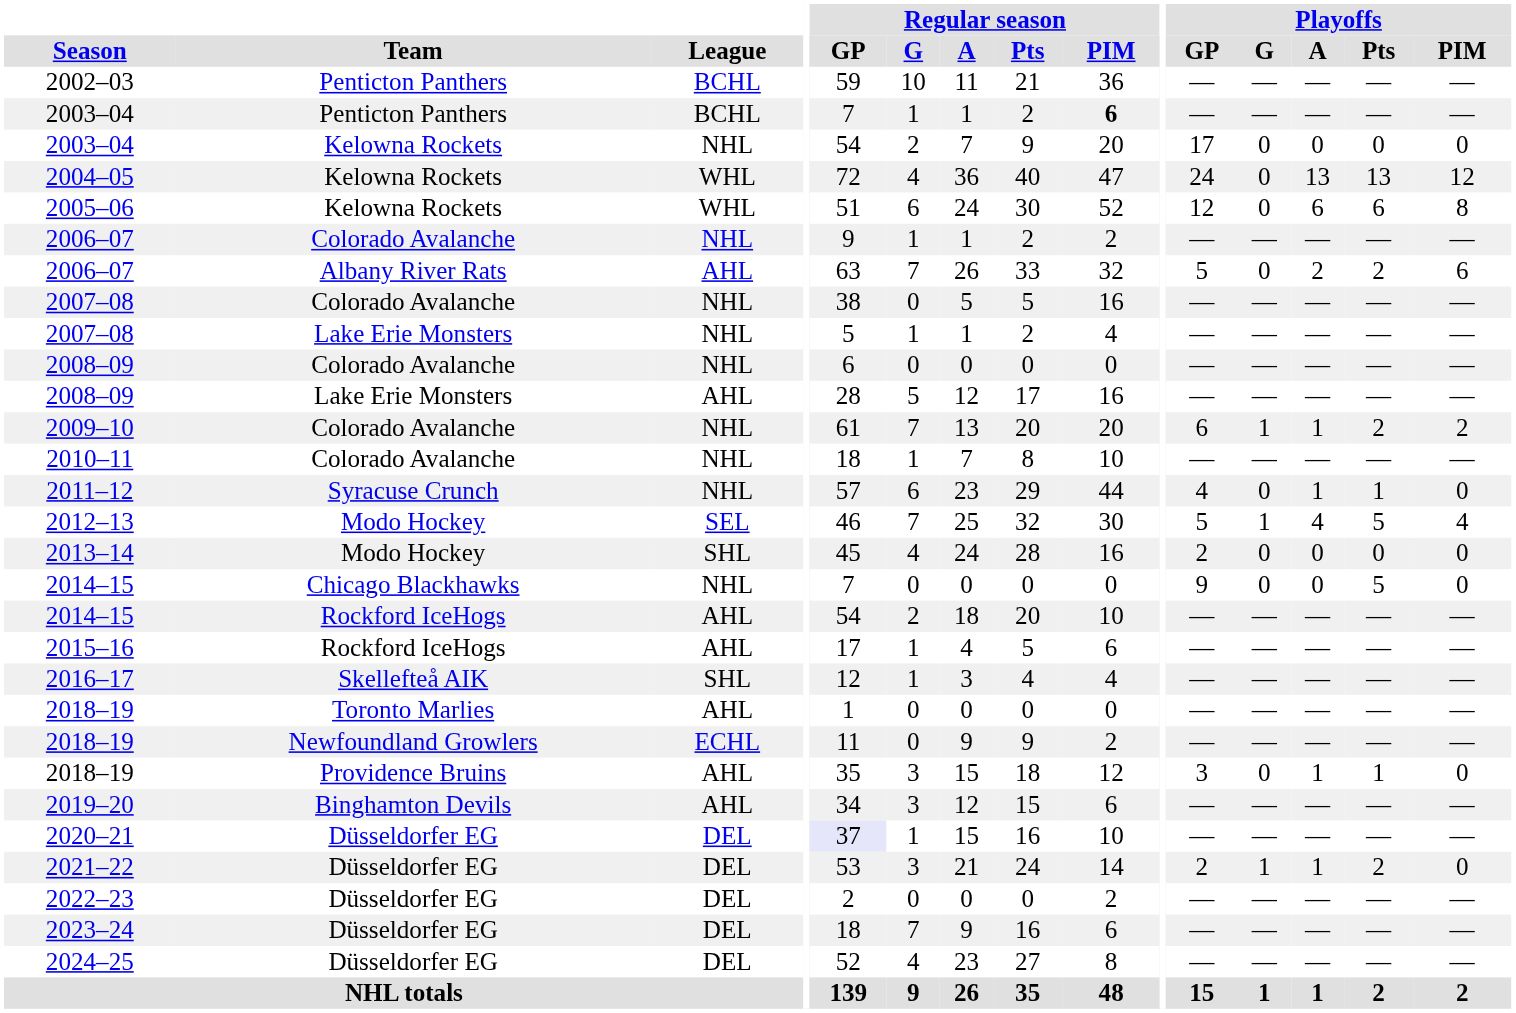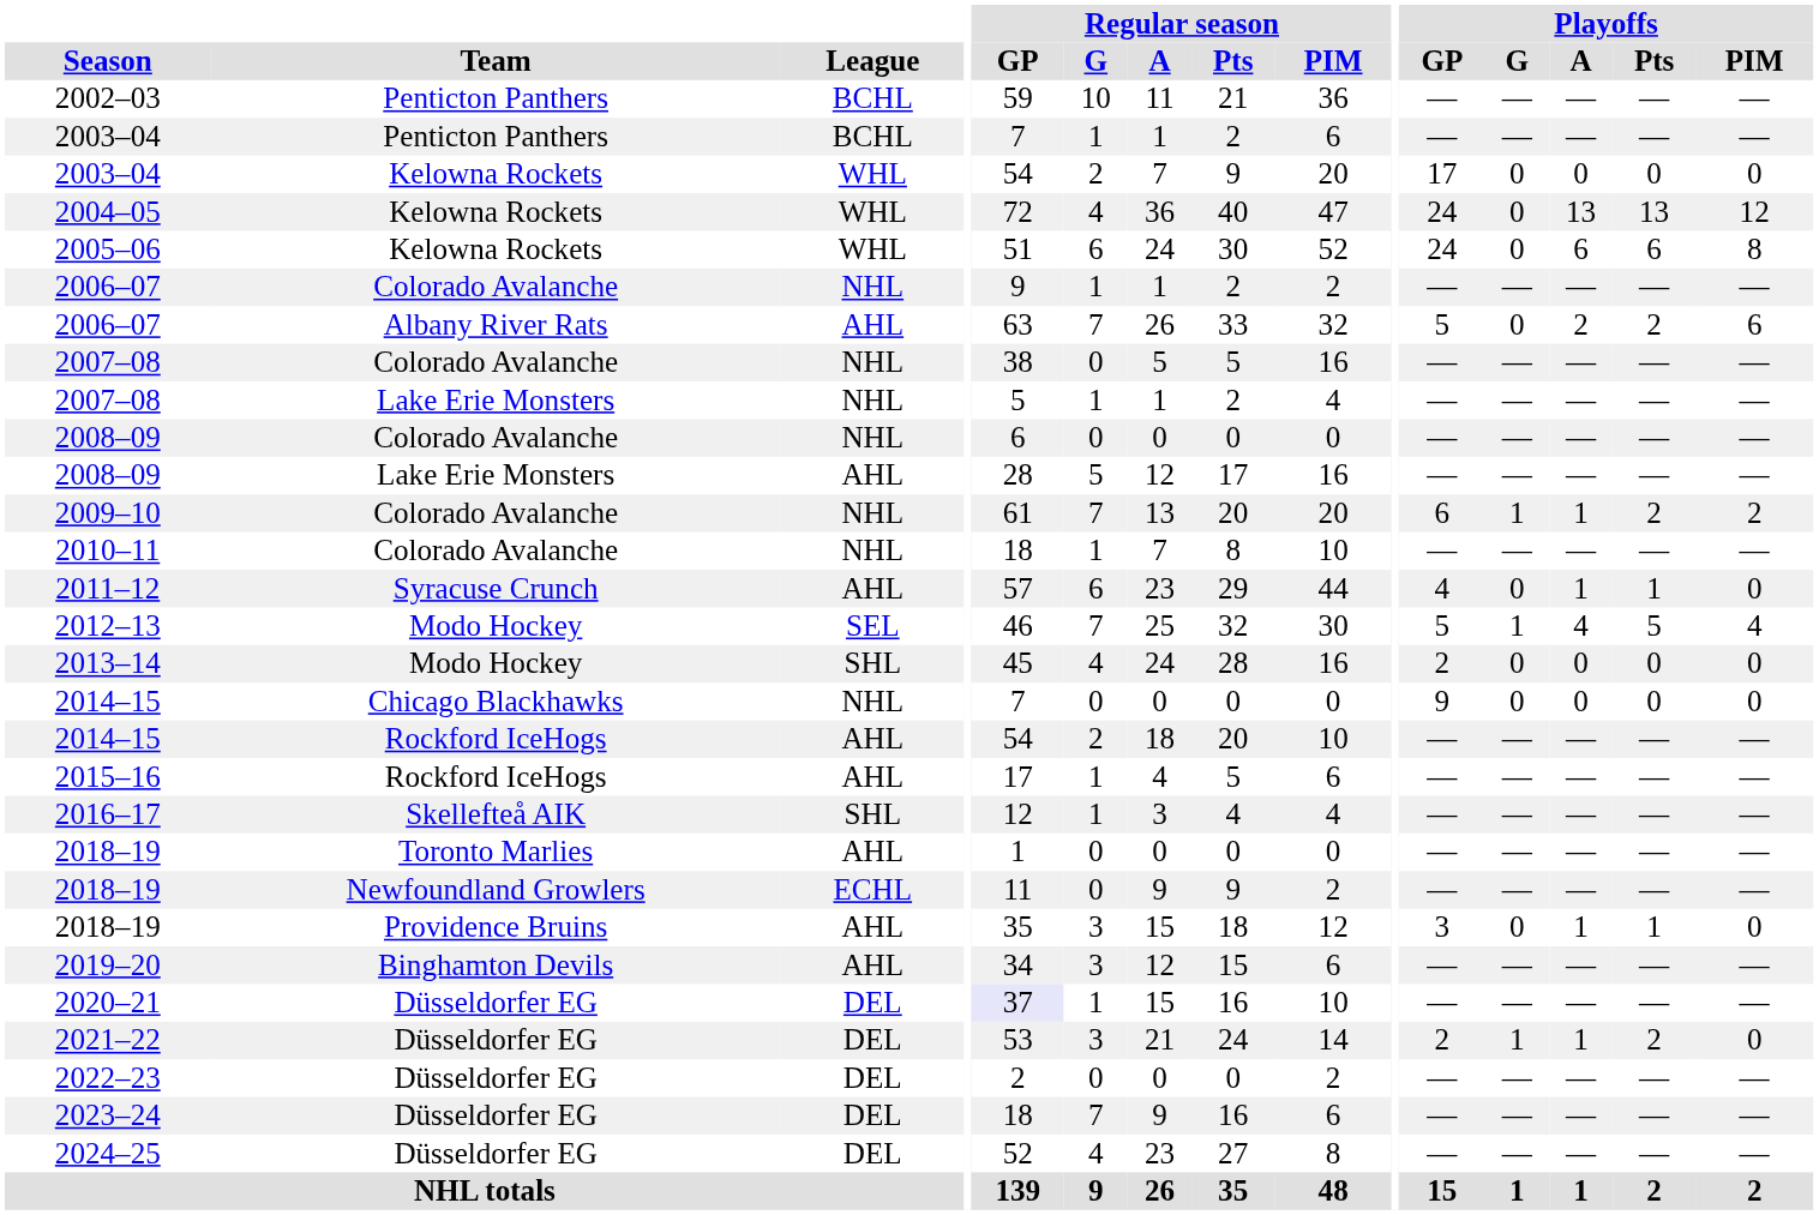 <table border="0" cellpadding="1" cellspacing="0" style="text-align:center; width:60em">
 <tr bgcolor="#e0e0e0">
 <th colspan="3" bgcolor="#ffffff"></th>
 <th rowspan="99" bgcolor="#ffffff"></th>
 <th colspan="5"><a href='#'>Regular season</a></th>
 <th rowspan="99" bgcolor="#ffffff"></th>
 <th colspan="5"><a href='#'>Playoffs</a></th>
 </tr>
 <tr bgcolor="#e0e0e0">
 <th><a href='#'>Season</a></th>
 <th>Team</th>
 <th>League</th>
 <th>GP</th>
 <th><a href='#'>G</a></th>
 <th><a href='#'>A</a></th>
 <th><a href='#'>Pts</a></th>
 <th><a href='#'>PIM</a></th>
 <th>GP</th>
 <th>G</th>
 <th>A</th>
 <th>Pts</th>
 <th>PIM</th>
 </tr>
 <tr>
 <td>2002–03</td>
 <td><a href='#'>Penticton Panthers</a></td>
 <td><a href='#'>BCHL</a></td>
 <td>59</td>
 <td>10</td>
 <td>11</td>
 <td>21</td>
 <td>36</td>
 <td>—</td>
 <td>—</td>
 <td>—</td>
 <td>—</td>
 <td>—</td>
 </tr>
 <tr bgcolor="#f0f0f0">
 <td>2003–04</td>
 <td>Penticton Panthers</td>
 <td>BCHL</td>
 <td>7</td>
 <td>1</td>
 <td>1</td>
 <td>2</td>
-<td><strong>6</strong></td>
+<td>6</td>
 <td>—</td>
 <td>—</td>
 <td>—</td>
 <td>—</td>
 <td>—</td>
 </tr>
 <tr>
 <td><a href='#'>2003–04</a></td>
 <td><a href='#'>Kelowna Rockets</a></td>
-<td>NHL</td>
+<td><a href='#'>WHL</a></td>
 <td>54</td>
 <td>2</td>
 <td>7</td>
 <td>9</td>
 <td>20</td>
 <td>17</td>
 <td>0</td>
 <td>0</td>
 <td>0</td>
 <td>0</td>
 </tr>
 <tr bgcolor="#f0f0f0">
 <td><a href='#'>2004–05</a></td>
 <td>Kelowna Rockets</td>
 <td>WHL</td>
 <td>72</td>
 <td>4</td>
 <td>36</td>
 <td>40</td>
 <td>47</td>
 <td>24</td>
 <td>0</td>
 <td>13</td>
 <td>13</td>
 <td>12</td>
 </tr>
 <tr>
 <td><a href='#'>2005–06</a></td>
 <td>Kelowna Rockets</td>
 <td>WHL</td>
 <td>51</td>
 <td>6</td>
 <td>24</td>
 <td>30</td>
 <td>52</td>
-<td>12</td>
+<td>24</td>
 <td>0</td>
 <td>6</td>
 <td>6</td>
 <td>8</td>
 </tr>
 <tr bgcolor="#f0f0f0">
 <td><a href='#'>2006–07</a></td>
 <td><a href='#'>Colorado Avalanche</a></td>
 <td><a href='#'>NHL</a></td>
 <td>9</td>
 <td>1</td>
 <td>1</td>
 <td>2</td>
 <td>2</td>
 <td>—</td>
 <td>—</td>
 <td>—</td>
 <td>—</td>
 <td>—</td>
 </tr>
 <tr>
 <td><a href='#'>2006–07</a></td>
 <td><a href='#'>Albany River Rats</a></td>
 <td><a href='#'>AHL</a></td>
 <td>63</td>
 <td>7</td>
 <td>26</td>
 <td>33</td>
 <td>32</td>
 <td>5</td>
 <td>0</td>
 <td>2</td>
 <td>2</td>
 <td>6</td>
 </tr>
 <tr bgcolor="#f0f0f0">
 <td><a href='#'>2007–08</a></td>
 <td>Colorado Avalanche</td>
 <td>NHL</td>
 <td>38</td>
 <td>0</td>
 <td>5</td>
 <td>5</td>
 <td>16</td>
 <td>—</td>
 <td>—</td>
 <td>—</td>
 <td>—</td>
 <td>—</td>
 </tr>
 <tr>
 <td><a href='#'>2007–08</a></td>
 <td><a href='#'>Lake Erie Monsters</a></td>
 <td>NHL</td>
 <td>5</td>
 <td>1</td>
 <td>1</td>
 <td>2</td>
 <td>4</td>
 <td>—</td>
 <td>—</td>
 <td>—</td>
 <td>—</td>
 <td>—</td>
 </tr>
 <tr bgcolor="#f0f0f0">
 <td><a href='#'>2008–09</a></td>
 <td>Colorado Avalanche</td>
 <td>NHL</td>
 <td>6</td>
 <td>0</td>
 <td>0</td>
 <td>0</td>
 <td>0</td>
 <td>—</td>
 <td>—</td>
 <td>—</td>
 <td>—</td>
 <td>—</td>
 </tr>
 <tr>
 <td><a href='#'>2008–09</a></td>
 <td>Lake Erie Monsters</td>
 <td>AHL</td>
 <td>28</td>
 <td>5</td>
 <td>12</td>
 <td>17</td>
 <td>16</td>
 <td>—</td>
 <td>—</td>
 <td>—</td>
 <td>—</td>
 <td>—</td>
 </tr>
 <tr bgcolor="#f0f0f0">
 <td><a href='#'>2009–10</a></td>
 <td>Colorado Avalanche</td>
 <td>NHL</td>
 <td>61</td>
 <td>7</td>
 <td>13</td>
 <td>20</td>
 <td>20</td>
 <td>6</td>
 <td>1</td>
 <td>1</td>
 <td>2</td>
 <td>2</td>
 </tr>
 <tr>
 <td><a href='#'>2010–11</a></td>
 <td>Colorado Avalanche</td>
 <td>NHL</td>
 <td>18</td>
 <td>1</td>
 <td>7</td>
 <td>8</td>
 <td>10</td>
 <td>—</td>
 <td>—</td>
 <td>—</td>
 <td>—</td>
 <td>—</td>
 </tr>
 <tr bgcolor="#f0f0f0">
 <td><a href='#'>2011–12</a></td>
 <td><a href='#'>Syracuse Crunch</a></td>
-<td>NHL</td>
+<td>AHL</td>
 <td>57</td>
 <td>6</td>
 <td>23</td>
 <td>29</td>
 <td>44</td>
 <td>4</td>
 <td>0</td>
 <td>1</td>
 <td>1</td>
 <td>0</td>
 </tr>
 <tr>
 <td><a href='#'>2012–13</a></td>
 <td><a href='#'>Modo Hockey</a></td>
 <td><a href='#'>SEL</a></td>
 <td>46</td>
 <td>7</td>
 <td>25</td>
 <td>32</td>
 <td>30</td>
 <td>5</td>
 <td>1</td>
 <td>4</td>
 <td>5</td>
 <td>4</td>
 </tr>
 <tr bgcolor="#f0f0f0">
 <td><a href='#'>2013–14</a></td>
 <td>Modo Hockey</td>
 <td>SHL</td>
 <td>45</td>
 <td>4</td>
 <td>24</td>
 <td>28</td>
 <td>16</td>
 <td>2</td>
 <td>0</td>
 <td>0</td>
 <td>0</td>
 <td>0</td>
 </tr>
 <tr>
 <td><a href='#'>2014–15</a></td>
 <td><a href='#'>Chicago Blackhawks</a></td>
 <td>NHL</td>
 <td>7</td>
 <td>0</td>
 <td>0</td>
 <td>0</td>
 <td>0</td>
 <td>9</td>
 <td>0</td>
 <td>0</td>
-<td>5</td>
+<td>0</td>
 <td>0</td>
 </tr>
 <tr bgcolor="#f0f0f0">
 <td><a href='#'>2014–15</a></td>
 <td><a href='#'>Rockford IceHogs</a></td>
 <td>AHL</td>
 <td>54</td>
 <td>2</td>
 <td>18</td>
 <td>20</td>
 <td>10</td>
 <td>—</td>
 <td>—</td>
 <td>—</td>
 <td>—</td>
 <td>—</td>
 </tr>
 <tr>
 <td><a href='#'>2015–16</a></td>
 <td>Rockford IceHogs</td>
 <td>AHL</td>
 <td>17</td>
 <td>1</td>
 <td>4</td>
 <td>5</td>
 <td>6</td>
 <td>—</td>
 <td>—</td>
 <td>—</td>
 <td>—</td>
 <td>—</td>
 </tr>
 <tr bgcolor="#f0f0f0">
 <td><a href='#'>2016–17</a></td>
 <td><a href='#'>Skellefteå AIK</a></td>
 <td>SHL</td>
 <td>12</td>
 <td>1</td>
 <td>3</td>
 <td>4</td>
 <td>4</td>
 <td>—</td>
 <td>—</td>
 <td>—</td>
 <td>—</td>
 <td>—</td>
 </tr>
 <tr>
 <td><a href='#'>2018–19</a></td>
 <td><a href='#'>Toronto Marlies</a></td>
 <td>AHL</td>
 <td>1</td>
 <td>0</td>
 <td>0</td>
 <td>0</td>
 <td>0</td>
 <td>—</td>
 <td>—</td>
 <td>—</td>
 <td>—</td>
 <td>—</td>
 </tr>
 <tr bgcolor="#f0f0f0">
 <td><a href='#'>2018–19</a></td>
 <td><a href='#'>Newfoundland Growlers</a></td>
 <td><a href='#'>ECHL</a></td>
 <td>11</td>
 <td>0</td>
 <td>9</td>
 <td>9</td>
 <td>2</td>
 <td>—</td>
 <td>—</td>
 <td>—</td>
 <td>—</td>
 <td>—</td>
 </tr>
 <tr>
 <td>2018–19</td>
 <td><a href='#'>Providence Bruins</a></td>
 <td>AHL</td>
 <td>35</td>
 <td>3</td>
 <td>15</td>
 <td>18</td>
 <td>12</td>
 <td>3</td>
 <td>0</td>
 <td>1</td>
 <td>1</td>
 <td>0</td>
 </tr>
 <tr bgcolor="#f0f0f0">
 <td><a href='#'>2019–20</a></td>
 <td><a href='#'>Binghamton Devils</a></td>
 <td>AHL</td>
 <td>34</td>
 <td>3</td>
 <td>12</td>
 <td>15</td>
 <td>6</td>
 <td>—</td>
 <td>—</td>
 <td>—</td>
 <td>—</td>
 <td>—</td>
 </tr>
 <tr>
 <td><a href='#'>2020–21</a></td>
 <td><a href='#'>Düsseldorfer EG</a></td>
 <td><a href='#'>DEL</a></td>
 <td style="background: lavender;">37</td>
 <td>1</td>
 <td>15</td>
 <td>16</td>
 <td>10</td>
 <td>—</td>
 <td>—</td>
 <td>—</td>
 <td>—</td>
 <td>—</td>
 </tr>
 <tr bgcolor="#f0f0f0">
 <td><a href='#'>2021–22</a></td>
 <td>Düsseldorfer EG</td>
 <td>DEL</td>
 <td>53</td>
 <td>3</td>
 <td>21</td>
 <td>24</td>
 <td>14</td>
 <td>2</td>
 <td>1</td>
 <td>1</td>
 <td>2</td>
 <td>0</td>
 </tr>
 <tr>
 <td><a href='#'>2022–23</a></td>
 <td>Düsseldorfer EG</td>
 <td>DEL</td>
 <td>2</td>
 <td>0</td>
 <td>0</td>
 <td>0</td>
 <td>2</td>
 <td>—</td>
 <td>—</td>
 <td>—</td>
 <td>—</td>
 <td>—</td>
 </tr>
 <tr bgcolor="#f0f0f0">
 <td><a href='#'>2023–24</a></td>
 <td>Düsseldorfer EG</td>
 <td>DEL</td>
 <td>18</td>
 <td>7</td>
 <td>9</td>
 <td>16</td>
 <td>6</td>
 <td>—</td>
 <td>—</td>
 <td>—</td>
 <td>—</td>
 <td>—</td>
 </tr>
 <tr>
 <td><a href='#'>2024–25</a></td>
 <td>Düsseldorfer EG</td>
 <td>DEL</td>
 <td>52</td>
 <td>4</td>
 <td>23</td>
 <td>27</td>
 <td>8</td>
 <td>—</td>
 <td>—</td>
 <td>—</td>
 <td>—</td>
 <td>—</td>
 </tr>
 <tr bgcolor="#e0e0e0">
 <th colspan="3">NHL totals</th>
 <th>139</th>
 <th>9</th>
 <th>26</th>
 <th>35</th>
 <th>48</th>
 <th>15</th>
 <th>1</th>
 <th>1</th>
 <th>2</th>
 <th>2</th>
 </tr>
 </table>
